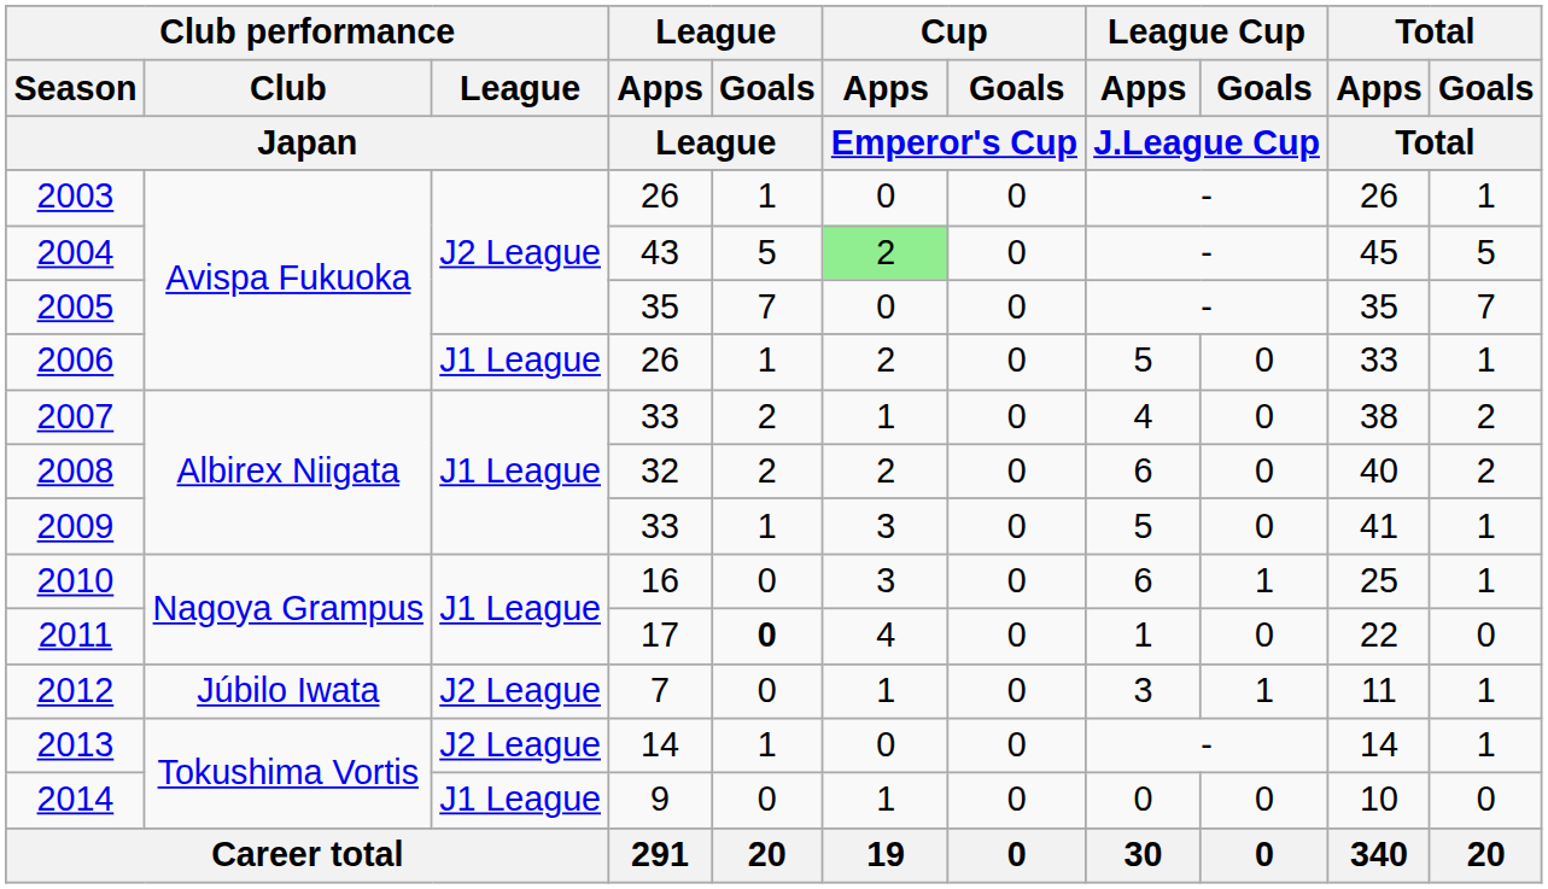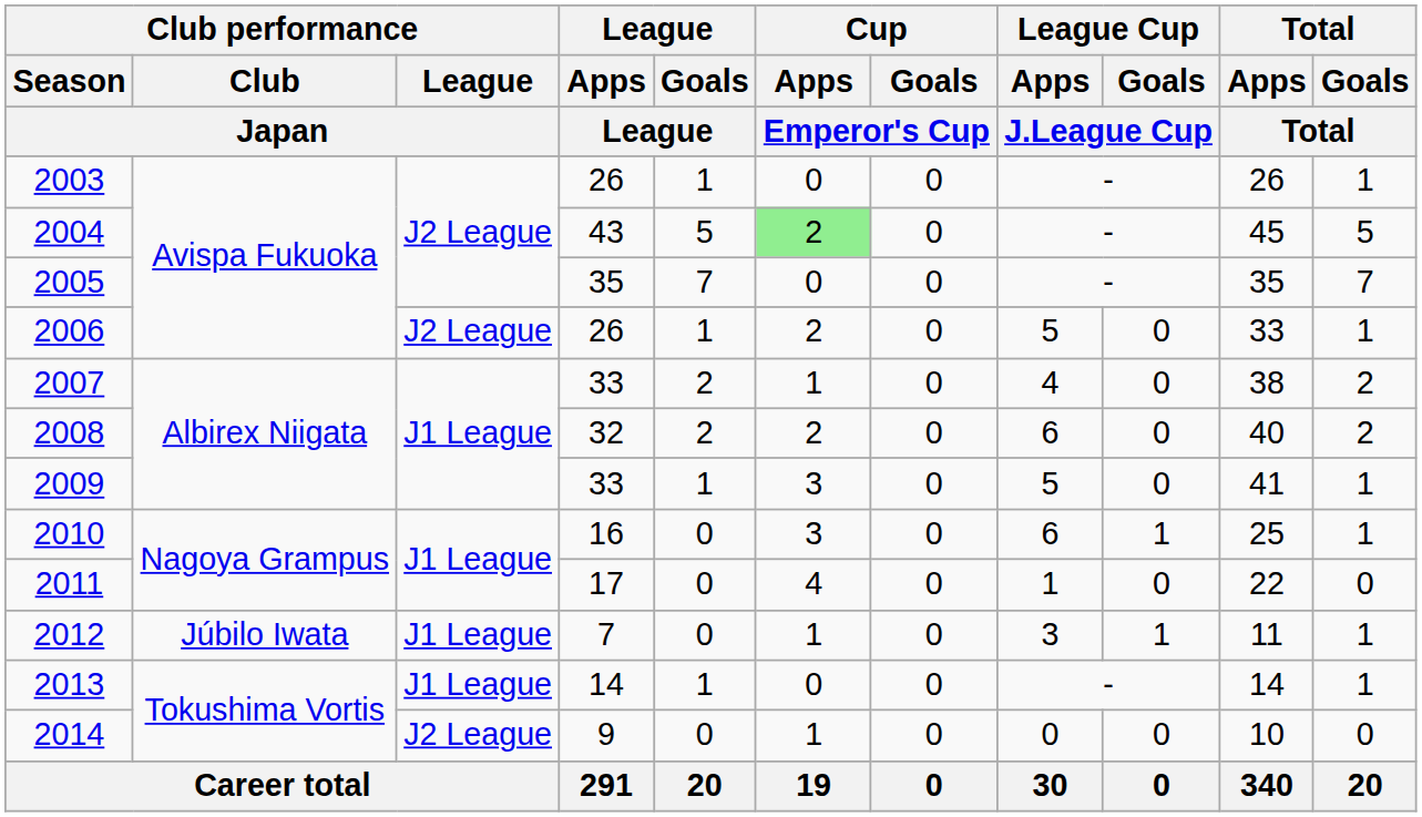 <table class="wikitable" style="text-align:center">
 <tr>
 <th colspan=3>Club performance</th>
 <th colspan=2>League</th>
 <th colspan=2>Cup</th>
 <th colspan=2>League Cup</th>
 <th colspan=2>Total</th>
 </tr>
 <tr>
 <th>Season</th>
 <th>Club</th>
 <th>League</th>
 <th>Apps</th>
 <th>Goals</th>
 <th>Apps</th>
 <th>Goals</th>
 <th>Apps</th>
 <th>Goals</th>
 <th>Apps</th>
 <th>Goals</th>
 </tr>
 <tr>
 <th colspan=3>Japan</th>
 <th colspan=2>League</th>
 <th colspan=2><a href='#'>Emperor's Cup</a></th>
 <th colspan=2><a href='#'>J.League Cup</a></th>
 <th colspan=2>Total</th>
 </tr>
 <tr>
 <td><a href='#'>2003</a></td>
 <td rowspan="4"><a href='#'>Avispa Fukuoka</a></td>
 <td rowspan="3"><a href='#'>J2 League</a></td>
 <td>26</td>
 <td>1</td>
 <td>0</td>
 <td>0</td>
 <td colspan="2">-</td>
 <td>26</td>
 <td>1</td>
 </tr>
 <tr>
 <td><a href='#'>2004</a></td>
 <td>43</td>
 <td>5</td>
 <td style="background: lightgreen;">2</td>
 <td>0</td>
 <td colspan="2">-</td>
 <td>45</td>
 <td>5</td>
 </tr>
 <tr>
 <td><a href='#'>2005</a></td>
 <td>35</td>
 <td>7</td>
 <td>0</td>
 <td>0</td>
 <td colspan="2">-</td>
 <td>35</td>
 <td>7</td>
 </tr>
 <tr>
 <td><a href='#'>2006</a></td>
-<td><a href='#'>J1 League</a></td>
+<td><a href='#'>J2 League</a></td>
 <td>26</td>
 <td>1</td>
 <td>2</td>
 <td>0</td>
 <td>5</td>
 <td>0</td>
 <td>33</td>
 <td>1</td>
 </tr>
 <tr>
 <td><a href='#'>2007</a></td>
 <td rowspan="3"><a href='#'>Albirex Niigata</a></td>
 <td rowspan="3"><a href='#'>J1 League</a></td>
 <td>33</td>
 <td>2</td>
 <td>1</td>
 <td>0</td>
 <td>4</td>
 <td>0</td>
 <td>38</td>
 <td>2</td>
 </tr>
 <tr>
 <td><a href='#'>2008</a></td>
 <td>32</td>
 <td>2</td>
 <td>2</td>
 <td>0</td>
 <td>6</td>
 <td>0</td>
 <td>40</td>
 <td>2</td>
 </tr>
 <tr>
 <td><a href='#'>2009</a></td>
 <td>33</td>
 <td>1</td>
 <td>3</td>
 <td>0</td>
 <td>5</td>
 <td>0</td>
 <td>41</td>
 <td>1</td>
 </tr>
 <tr>
 <td><a href='#'>2010</a></td>
 <td rowspan="2"><a href='#'>Nagoya Grampus</a></td>
 <td rowspan="2"><a href='#'>J1 League</a></td>
 <td>16</td>
 <td>0</td>
 <td>3</td>
 <td>0</td>
 <td>6</td>
 <td>1</td>
 <td>25</td>
 <td>1</td>
 </tr>
 <tr>
 <td><a href='#'>2011</a></td>
 <td>17</td>
-<td><strong>0</strong></td>
+<td>0</td>
 <td>4</td>
 <td>0</td>
 <td>1</td>
 <td>0</td>
 <td>22</td>
 <td>0</td>
 </tr>
 <tr>
 <td><a href='#'>2012</a></td>
 <td><a href='#'>Júbilo Iwata</a></td>
-<td><a href='#'>J2 League</a></td>
+<td><a href='#'>J1 League</a></td>
 <td>7</td>
 <td>0</td>
 <td>1</td>
 <td>0</td>
 <td>3</td>
 <td>1</td>
 <td>11</td>
 <td>1</td>
 </tr>
 <tr>
 <td><a href='#'>2013</a></td>
 <td rowspan="2"><a href='#'>Tokushima Vortis</a></td>
-<td><a href='#'>J2 League</a></td>
+<td><a href='#'>J1 League</a></td>
 <td>14</td>
 <td>1</td>
 <td>0</td>
 <td>0</td>
 <td colspan="2">-</td>
 <td>14</td>
 <td>1</td>
 </tr>
 <tr>
 <td><a href='#'>2014</a></td>
-<td><a href='#'>J1 League</a></td>
+<td><a href='#'>J2 League</a></td>
 <td>9</td>
 <td>0</td>
 <td>1</td>
 <td>0</td>
 <td>0</td>
 <td>0</td>
 <td>10</td>
 <td>0</td>
 </tr>
 <tr>
 <th colspan=3>Career total</th>
 <th>291</th>
 <th>20</th>
 <th>19</th>
 <th>0</th>
 <th>30</th>
 <th>0</th>
 <th>340</th>
 <th>20</th>
 </tr>
 </table>
